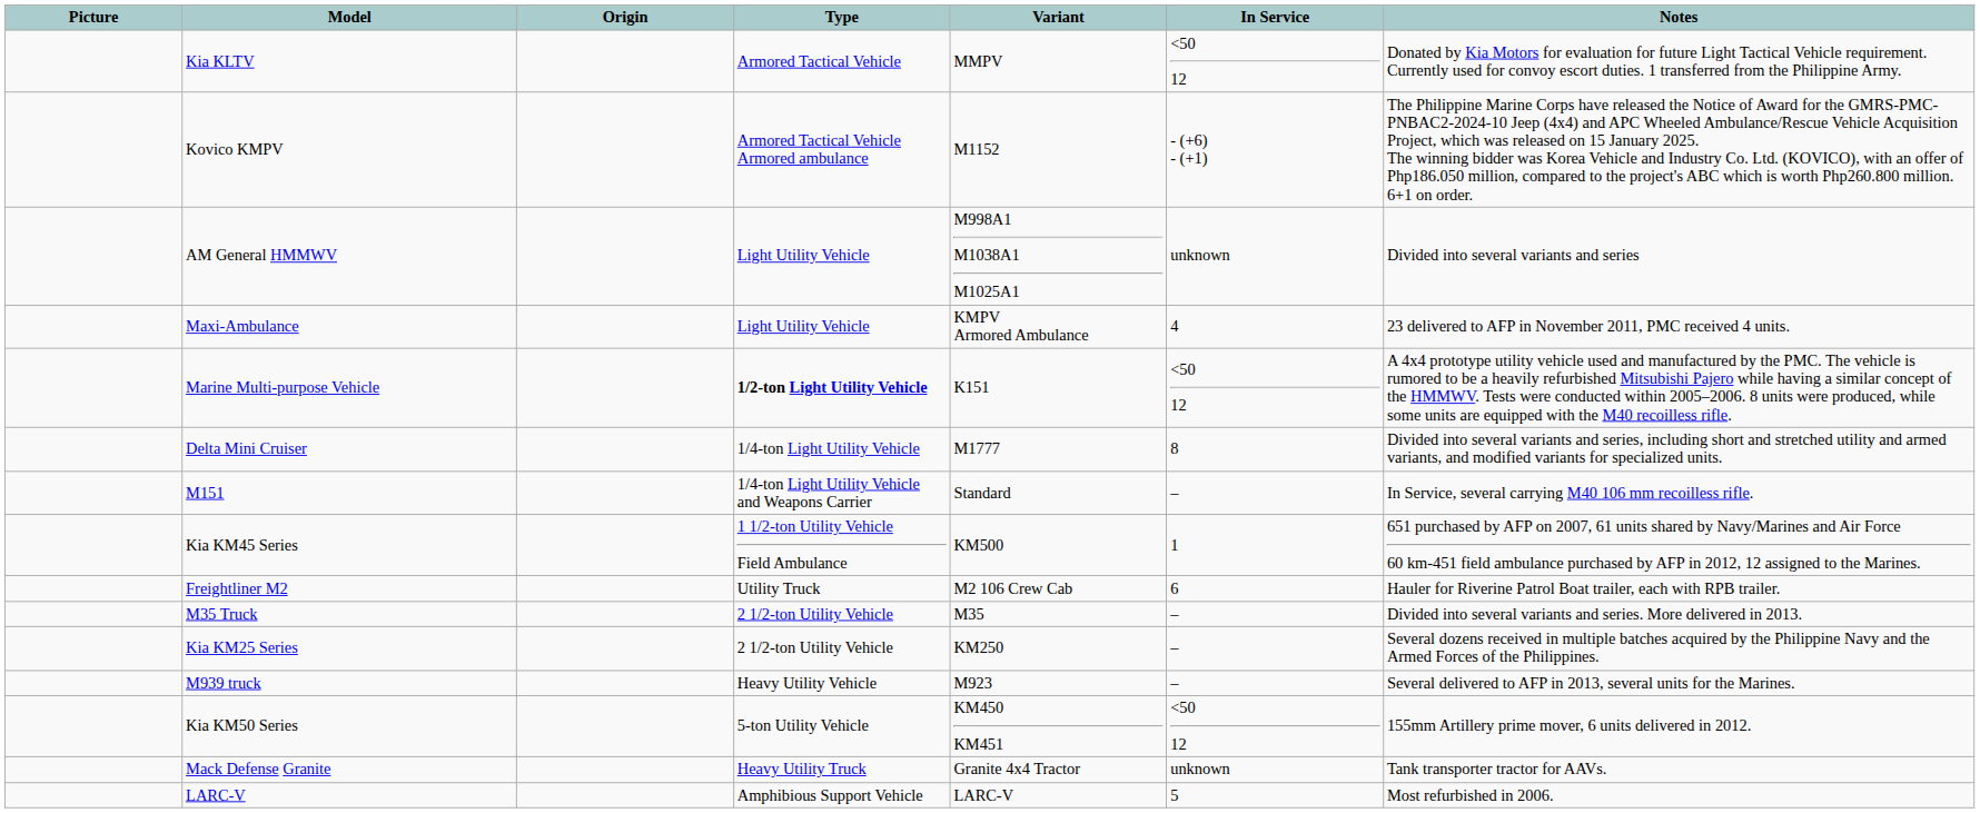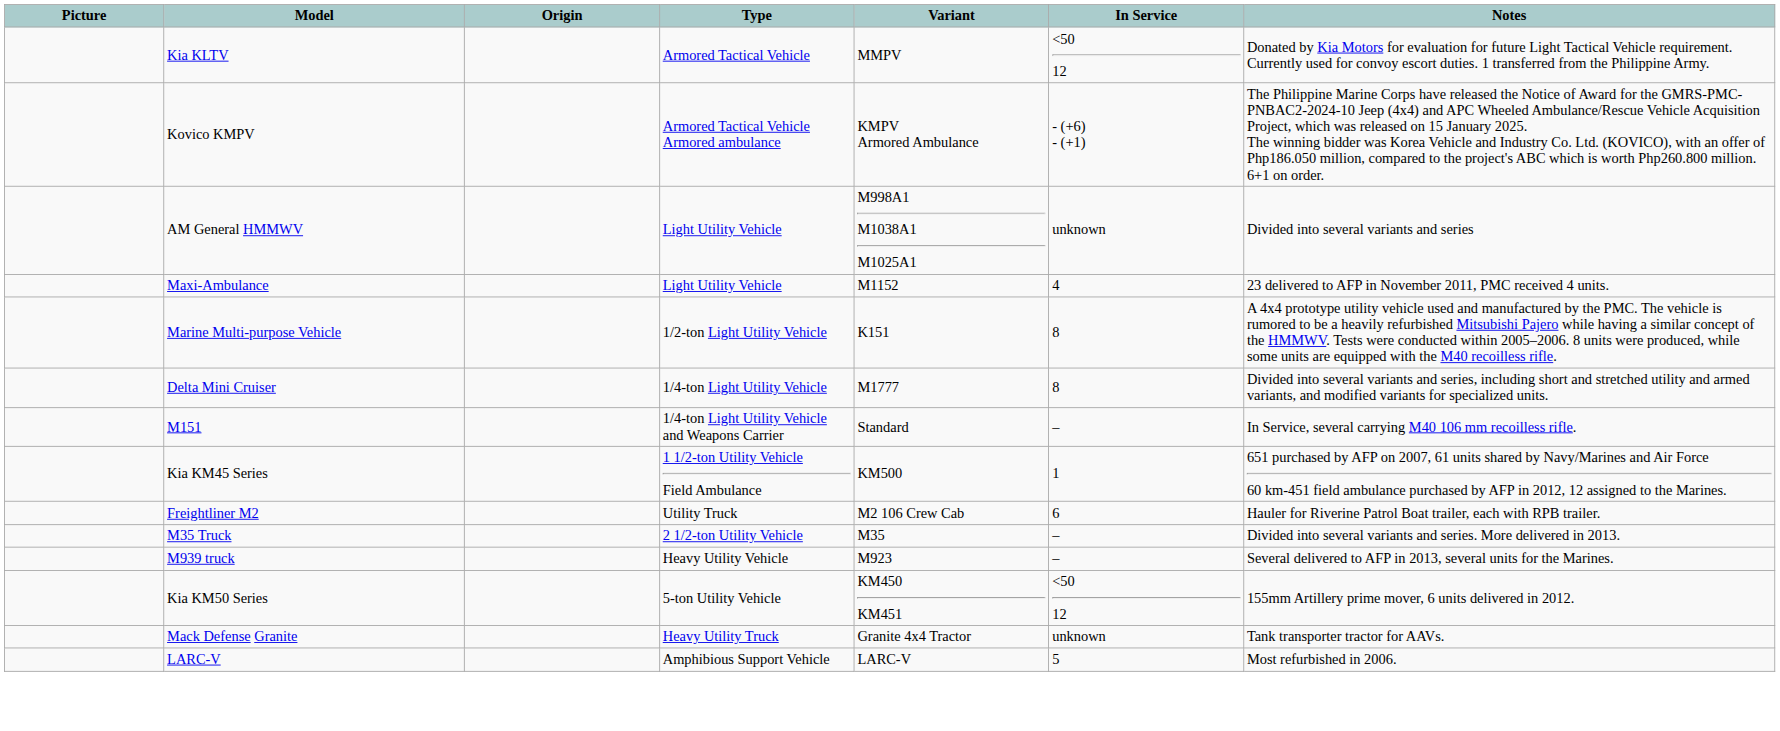 <table class="wikitable">
 <tr>
 <th style="text-align: center; background:#acc; width:9%;">Picture</th>
 <th style="text-align: center; background:#acc; width:17%;">Model</th>
 <th style="text-align: center; background:#acc; width:11%;">Origin</th>
 <th style="text-align: center; background:#acc; width:11%;">Type</th>
 <th style="text-align: center; background:#acc; width:11%;">Variant</th>
 <th style="text-align: center; background:#acc; width:11%;">In Service</th>
 <th style="text-align: center; background:#acc; width:30%;">Notes</th>
 </tr>
 <tr>
 <td></td>
 <td><a href='#'>Kia KLTV</a></td>
 <td></td>
 <td><a href='#'>Armored Tactical Vehicle</a></td>
 <td>MMPV</td>
 <td><50<hr>12</td>
 <td>Donated by <a href='#'>Kia Motors</a> for evaluation for future Light Tactical Vehicle requirement. Currently used for convoy escort duties. 1 transferred from the Philippine Army.</td>
 </tr>
 <tr>
 <td></td>
 <td>Kovico KMPV</td>
 <td></td>
 <td><a href='#'>Armored Tactical Vehicle</a><br><a href='#'>Armored ambulance</a></td>
-<td>M1152</td>
+<td>KMPV<br>Armored Ambulance</td>
 <td>- (+6)<br>- (+1)</td>
 <td>The Philippine Marine Corps have released the Notice of Award for the GMRS-PMC-PNBAC2-2024-10 Jeep (4x4) and APC Wheeled Ambulance/Rescue Vehicle Acquisition Project, which was released on 15 January 2025.<br>The winning bidder was Korea Vehicle and Industry Co. Ltd. (KOVICO), with an offer of Php186.050 million, compared to the project's ABC which is worth Php260.800 million. 6+1 on order.</td>
 </tr>
 <tr>
 <td></td>
 <td>AM General <a href='#'>HMMWV</a></td>
 <td></td>
 <td><a href='#'>Light Utility Vehicle</a></td>
 <td>M998A1<hr>M1038A1<hr>M1025A1</td>
 <td>unknown</td>
 <td>Divided into several variants and series</td>
 </tr>
 <tr>
 <td></td>
 <td><a href='#'>Maxi-Ambulance</a></td>
 <td></td>
 <td><a href='#'>Light Utility Vehicle</a></td>
-<td>KMPV<br>Armored Ambulance</td>
+<td>M1152</td>
 <td>4</td>
 <td>23 delivered to AFP in November 2011, PMC received 4 units.</td>
 </tr>
 <tr>
 <td></td>
 <td><a href='#'>Marine Multi-purpose Vehicle</a></td>
 <td></td>
-<td><strong>1/2-ton <a href='#'>Light Utility Vehicle</a></strong></td>
+<td>1/2-ton <a href='#'>Light Utility Vehicle</a></td>
 <td>K151</td>
-<td><50<hr>12</td>
+<td>8</td>
 <td>A 4x4 prototype utility vehicle used and manufactured by the PMC. The vehicle is rumored to be a heavily refurbished <a href='#'>Mitsubishi Pajero</a> while having a similar concept of the <a href='#'>HMMWV</a>. Tests were conducted within 2005–2006. 8 units were produced, while some units are equipped with the <a href='#'>M40 recoilless rifle</a>.</td>
 </tr>
 <tr>
 <td></td>
 <td><a href='#'>Delta Mini Cruiser</a></td>
 <td></td>
 <td>1/4-ton <a href='#'>Light Utility Vehicle</a></td>
 <td>M1777</td>
 <td>8</td>
 <td>Divided into several variants and series, including short and stretched utility and armed variants, and modified variants for specialized units.</td>
 </tr>
 <tr>
 <td></td>
 <td><a href='#'>M151</a></td>
 <td></td>
 <td>1/4-ton <a href='#'>Light Utility Vehicle</a> and Weapons Carrier</td>
 <td>Standard</td>
 <td>–</td>
 <td>In Service, several carrying <a href='#'>M40 106 mm recoilless rifle</a>.</td>
 </tr>
 <tr>
 <td></td>
 <td>Kia KM45 Series</td>
 <td></td>
 <td><a href='#'>1 1/2-ton Utility Vehicle</a><hr>Field Ambulance</td>
 <td>KM500</td>
 <td>1</td>
 <td>651 purchased by AFP on 2007, 61 units shared by Navy/Marines and Air Force<hr>60 km-451 field ambulance purchased by AFP in 2012, 12 assigned to the Marines.</td>
 </tr>
 <tr>
 <td></td>
 <td><a href='#'>Freightliner M2</a></td>
 <td></td>
 <td>Utility Truck</td>
 <td>M2 106 Crew Cab</td>
 <td>6</td>
 <td>Hauler for Riverine Patrol Boat trailer, each with RPB trailer.</td>
 </tr>
 <tr>
 <td></td>
 <td><a href='#'>M35 Truck</a></td>
 <td></td>
 <td><a href='#'>2 1/2-ton Utility Vehicle</a></td>
 <td>M35</td>
 <td>–</td>
 <td>Divided into several variants and series. More delivered in 2013.</td>
 </tr>
 <tr>
 <td></td>
-<td><a href='#'>Kia KM25 Series</a></td>
-<td></td>
-<td>2 1/2-ton Utility Vehicle</td>
-<td>KM250</td>
-<td>–</td>
-<td>Several dozens received in multiple batches acquired by the Philippine Navy and the Armed Forces of the Philippines.</td>
-</tr>
-<tr>
-<td></td>
 <td><a href='#'>M939 truck</a></td>
 <td></td>
 <td>Heavy Utility Vehicle</td>
 <td>M923</td>
 <td>–</td>
 <td>Several delivered to AFP in 2013, several units for the Marines.</td>
 </tr>
 <tr>
 <td></td>
 <td>Kia KM50 Series</td>
 <td></td>
 <td>5-ton Utility Vehicle</td>
 <td>KM450<hr>KM451</td>
 <td><50<hr>12</td>
 <td>155mm Artillery prime mover, 6 units delivered in 2012.</td>
 </tr>
 <tr>
 <td></td>
 <td><a href='#'>Mack Defense</a> <a href='#'>Granite</a></td>
 <td></td>
 <td><a href='#'>Heavy Utility Truck</a></td>
 <td>Granite 4x4 Tractor</td>
 <td>unknown</td>
 <td>Tank transporter tractor for AAVs.</td>
 </tr>
 <tr>
 <td></td>
 <td><a href='#'>LARC-V</a></td>
 <td></td>
 <td>Amphibious Support Vehicle</td>
 <td>LARC-V</td>
 <td>5</td>
 <td>Most refurbished in 2006.</td>
 </tr>
 </table>
